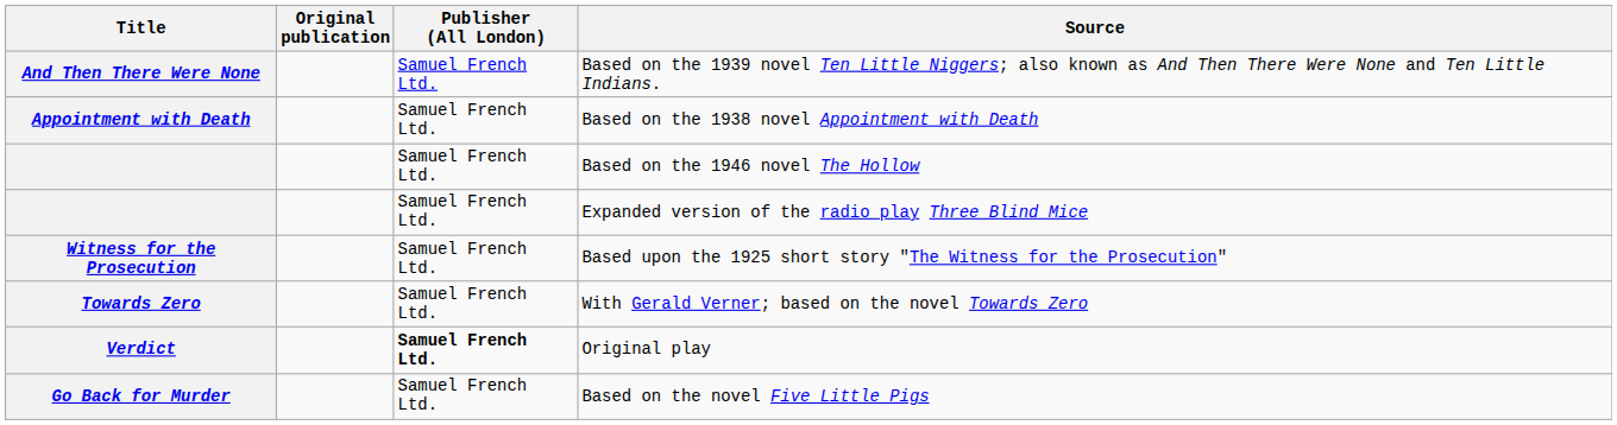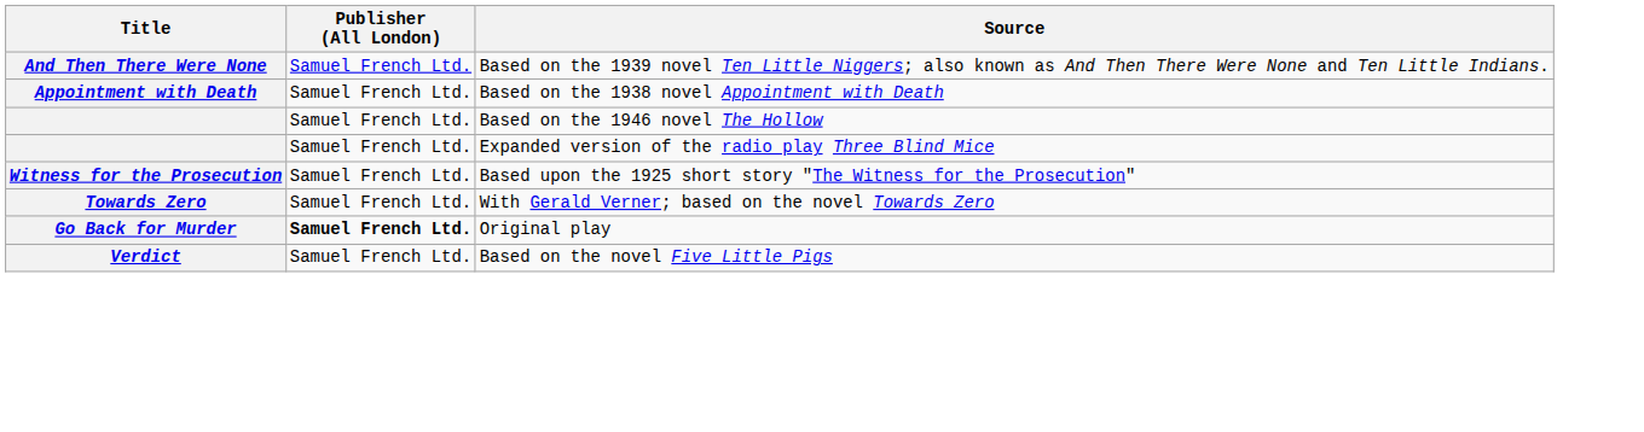 <table class="wikitable plainrowheaders sortable" style="margin-right: 0;">
 <tr>
 <th scope="col">Title</th>
-<th scope="col">Original<br> publication</th>
 <th scope="col">Publisher<br>(All London)</th>
 <th scope="col" class="unsortable">Source</th>
 </tr>
 <tr>
 <th scope="row"><em><a href='#'>And Then There Were None</a></em></th>
-<td align="center"></td>
 <td><a href='#'>Samuel French Ltd.</a></td>
 <td>Based on the 1939 novel <em><a href='#'>Ten Little Niggers</a></em>; also known as <em>And Then There Were None</em> and <em>Ten Little Indians</em>.</td>
 </tr>
 <tr>
 <th scope="row"><em><a href='#'>Appointment with Death</a></em></th>
-<td align="center"></td>
 <td>Samuel French Ltd.</td>
 <td>Based on the 1938 novel <em><a href='#'>Appointment with Death</a></em></td>
 </tr>
 <tr>
 <th scope="row"></th>
-<td align="center"></td>
 <td>Samuel French Ltd.</td>
 <td>Based on the 1946 novel <em><a href='#'>The Hollow</a></em></td>
 </tr>
 <tr>
 <th scope="row"></th>
-<td align="center"></td>
 <td>Samuel French Ltd.</td>
 <td>Expanded version of the <a href='#'>radio play</a> <em><a href='#'>Three Blind Mice</a></em></td>
 </tr>
 <tr>
 <th scope="row"><em><a href='#'>Witness for the Prosecution</a></em></th>
-<td align="center"></td>
 <td>Samuel French Ltd.</td>
 <td>Based upon the 1925 short story "<a href='#'>The Witness for the Prosecution</a>"</td>
 </tr>
 <tr>
 <th scope="row"><em><a href='#'>Towards Zero</a></em></th>
-<td align="center"></td>
 <td>Samuel French Ltd.</td>
 <td>With <a href='#'>Gerald Verner</a>; based on the novel <em><a href='#'>Towards Zero</a></em></td>
 </tr>
 <tr>
-<th scope="row"><em><a href='#'>Verdict</a></em></th>
-<td align="center"></td>
+<th scope="row"><em><a href='#'>Go Back for Murder</a></em></th>
 <td><strong>Samuel French Ltd.</strong></td>
 <td>Original play</td>
 </tr>
 <tr>
-<th scope="row"><em><a href='#'>Go Back for Murder</a></em></th>
-<td align="center"></td>
+<th scope="row"><em><a href='#'>Verdict</a></em></th>
 <td>Samuel French Ltd.</td>
 <td>Based on the novel <em><a href='#'>Five Little Pigs</a></em></td>
 </tr>
 </table>
